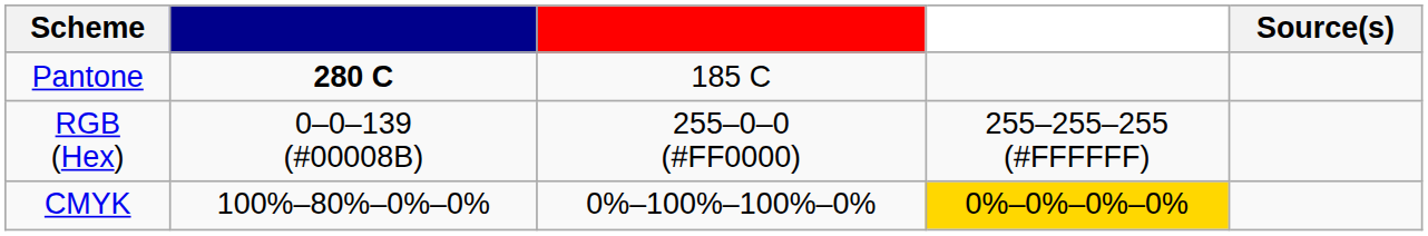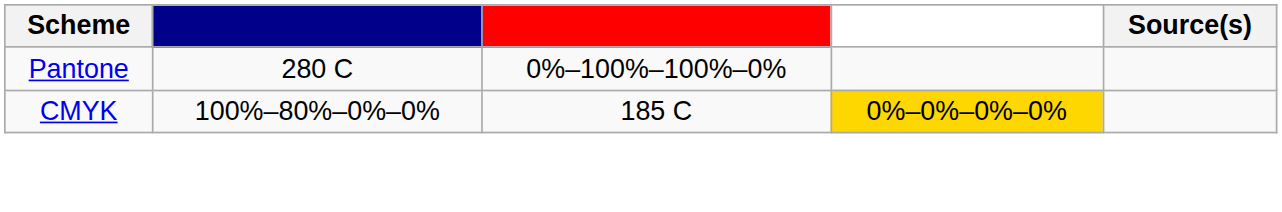 <table class="wikitable plainrowheaders" style="width:60%; text-align:center;">
 <tr>
 <th scope="col">Scheme</th>
 <th scope="col" style="background:darkblue; color:#fff;"></th>
 <th scope="col" style="background:red; color:#fff;"></th>
 <th scope="col" style="background:#fff;"></th>
 <th scope="col">Source(s)</th>
 </tr>
 <tr>
 <td scope="row"><a href='#'>Pantone</a></td>
-<td><strong>280 C</strong></td>
-<td>185 C</td>
+<td>280 C</td>
+<td>0%–100%–100%–0%</td>
 <td></td>
-<td></td>
-</tr>
-<tr>
-<td scope="row"><a href='#'>RGB</a><br>(<a href='#'>Hex</a>)</td>
-<td>0–0–139<br>(#00008B)</td>
-<td>255–0–0<br>(#FF0000)</td>
-<td>255–255–255<br>(#FFFFFF)</td>
 <td></td>
 </tr>
 <tr>
 <td scope="row"><a href='#'>CMYK</a></td>
 <td>100%–80%–0%–0%</td>
-<td>0%–100%–100%–0%</td>
+<td>185 C</td>
 <td style="background: gold;">0%–0%–0%–0%</td>
 <td></td>
 </tr>
 </table>
